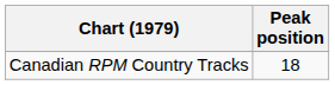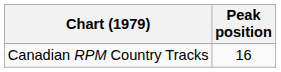 <table class="wikitable sortable">
 <tr>
 <th align="left">Chart (1979)</th>
 <th align="center">Peak<br>position</th>
 </tr>
 <tr>
 </tr>
 <tr>
 <td align="left">Canadian <em>RPM</em> Country Tracks</td>
-<td align="center">18</td>
+<td align="center">16</td>
 </tr>
 </table>
